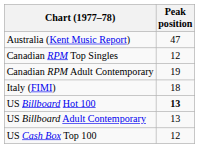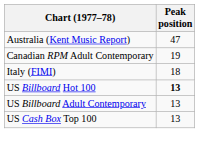 <table class="wikitable sortable">
 <tr>
 <th align="left">Chart (1977–78)</th>
 <th align="left">Peak<br>position</th>
 </tr>
 <tr>
 <td>Australia (<a href='#'>Kent Music Report</a>)</td>
 <td style="text-align:center;">47</td>
-</tr>
-<tr>
-<td>Canadian <em><a href='#'>RPM</a></em> Top Singles</td>
-<td style="text-align:center;">12</td>
 </tr>
 <tr>
 <td>Canadian <em>RPM</em> Adult Contemporary</td>
 <td style="text-align:center;">19</td>
 </tr>
 <tr>
 <td>Italy (<a href='#'>FIMI</a>)</td>
 <td style="text-align:center;">18</td>
 </tr>
 <tr>
 <td>US <em><a href='#'>Billboard</a></em> <a href='#'>Hot 100</a></td>
 <td style="text-align:center;"><strong>13</strong></td>
 </tr>
 <tr>
 <td>US <em>Billboard</em> <a href='#'>Adult Contemporary</a></td>
 <td style="text-align:center;">13</td>
 </tr>
 <tr>
 <td>US <em><a href='#'>Cash Box</a></em> Top 100</td>
-<td style="text-align:center;">12</td>
+<td style="text-align:center;">13</td>
 </tr>
 </table>
